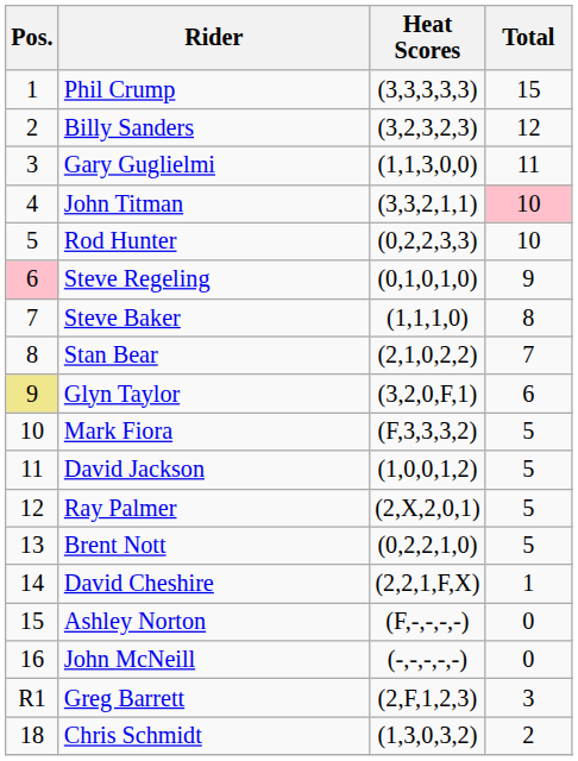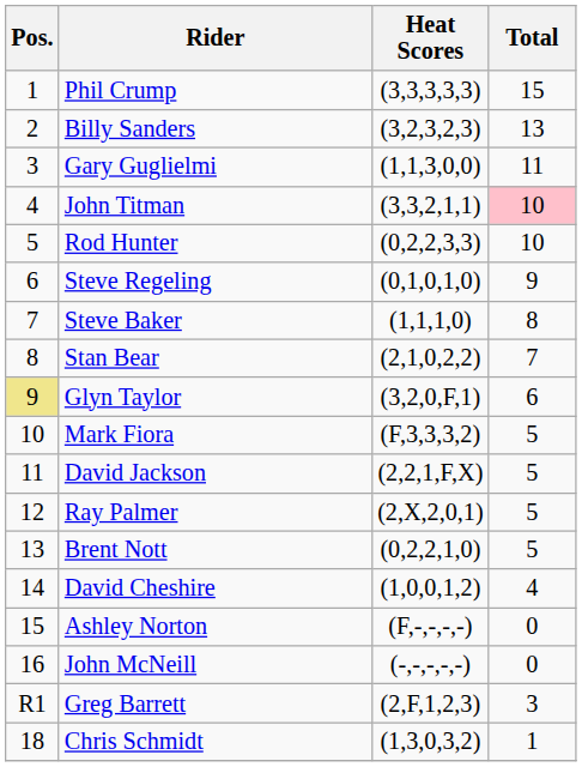 <table class=wikitable>
 <tr>
 <th width=25px>Pos.</th>
 <th width=200px>Rider</th>
 <th width=70px>Heat Scores</th>
 <th width=50px>Total</th>
 </tr>
 <tr align=center >
 <td>1</td>
 <td align=left><a href='#'>Phil Crump</a></td>
 <td>(3,3,3,3,3)</td>
 <td>15</td>
 </tr>
 <tr align=center >
 <td>2</td>
 <td align=left><a href='#'>Billy Sanders</a></td>
 <td>(3,2,3,2,3)</td>
-<td>12</td>
+<td>13</td>
 </tr>
 <tr align=center >
 <td>3</td>
 <td align=left><a href='#'>Gary Guglielmi</a></td>
 <td>(1,1,3,0,0)</td>
 <td>11</td>
 </tr>
 <tr align=center>
 <td>4</td>
 <td align=left><a href='#'>John Titman</a></td>
 <td>(3,3,2,1,1)</td>
 <td style="background: pink;">10</td>
 </tr>
 <tr align=center>
 <td>5</td>
 <td align=left><a href='#'>Rod Hunter</a></td>
 <td>(0,2,2,3,3)</td>
 <td>10</td>
 </tr>
 <tr align=center>
-<td style="background: pink;">6</td>
+<td>6</td>
 <td align=left><a href='#'>Steve Regeling</a></td>
 <td>(0,1,0,1,0)</td>
 <td>9</td>
 </tr>
 <tr align=center>
 <td>7</td>
 <td align=left><a href='#'>Steve Baker</a></td>
 <td>(1,1,1,0)</td>
 <td>8</td>
 </tr>
 <tr align=center>
 <td>8</td>
 <td align=left><a href='#'>Stan Bear</a></td>
 <td>(2,1,0,2,2)</td>
 <td>7</td>
 </tr>
 <tr align=center>
 <td style="background: khaki;">9</td>
 <td align=left><a href='#'>Glyn Taylor</a></td>
 <td>(3,2,0,F,1)</td>
 <td>6</td>
 </tr>
 <tr align=center>
 <td>10</td>
 <td align=left><a href='#'>Mark Fiora</a></td>
 <td>(F,3,3,3,2)</td>
 <td>5</td>
 </tr>
 <tr align=center>
 <td>11</td>
 <td align=left><a href='#'>David Jackson</a></td>
-<td>(1,0,0,1,2)</td>
+<td>(2,2,1,F,X)</td>
 <td>5</td>
 </tr>
 <tr align=center>
 <td>12</td>
 <td align=left><a href='#'>Ray Palmer</a></td>
 <td>(2,X,2,0,1)</td>
 <td>5</td>
 </tr>
 <tr align=center>
 <td>13</td>
 <td align=left><a href='#'>Brent Nott</a></td>
 <td>(0,2,2,1,0)</td>
 <td>5</td>
 </tr>
 <tr align=center>
 <td>14</td>
 <td align=left><a href='#'>David Cheshire</a></td>
-<td>(2,2,1,F,X)</td>
-<td>1</td>
+<td>(1,0,0,1,2)</td>
+<td>4</td>
 </tr>
 <tr align=center>
 <td>15</td>
 <td align=left><a href='#'>Ashley Norton</a></td>
 <td>(F,-,-,-,-)</td>
 <td>0</td>
 </tr>
 <tr align=center>
 <td>16</td>
 <td align=left><a href='#'>John McNeill</a></td>
 <td>(-,-,-,-,-)</td>
 <td>0</td>
 </tr>
 <tr align=center>
 <td>R1</td>
 <td align=left><a href='#'>Greg Barrett</a></td>
 <td>(2,F,1,2,3)</td>
 <td>3</td>
 </tr>
 <tr align=center>
 <td>18</td>
 <td align=left><a href='#'>Chris Schmidt</a></td>
 <td>(1,3,0,3,2)</td>
-<td>2</td>
+<td>1</td>
 </tr>
 <tr align=center>
 </tr>
 </table>
